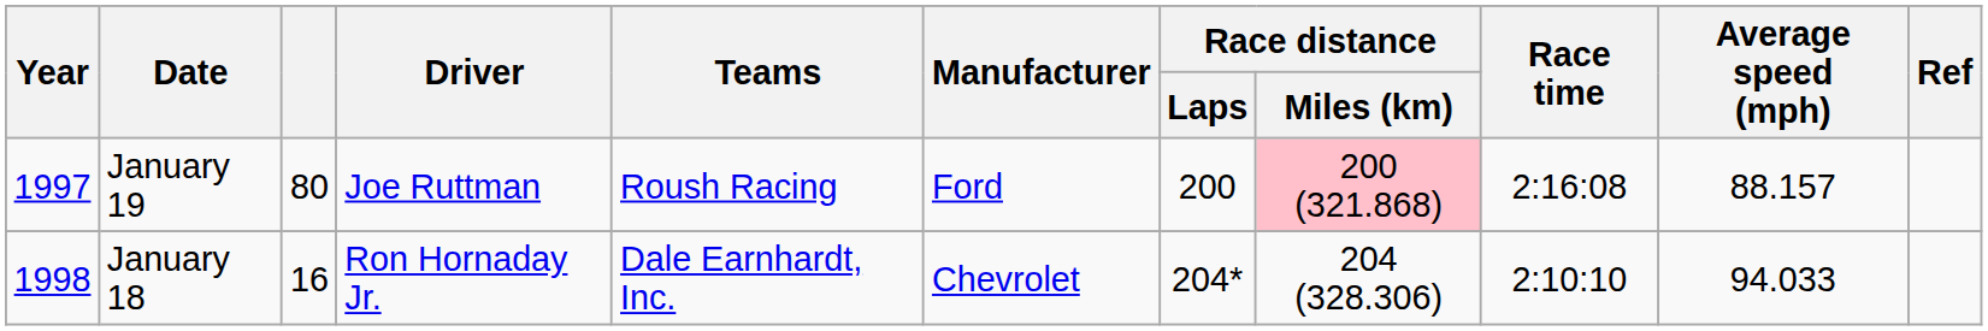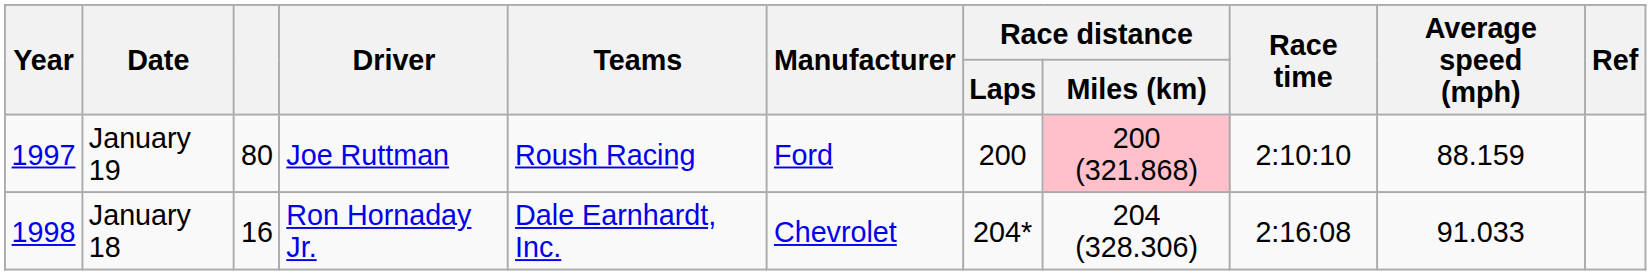 <table class="wikitable" style="font-size: 95%;">
 <tr>
 <th rowspan="2">Year</th>
 <th rowspan="2">Date</th>
 <th rowspan="2"></th>
 <th rowspan="2">Driver</th>
 <th rowspan="2">Teams</th>
 <th rowspan="2">Manufacturer</th>
 <th colspan="2">Race distance</th>
 <th rowspan="2">Race time</th>
 <th rowspan="2">Average speed<br>(mph)</th>
 <th rowspan="2">Ref</th>
 </tr>
 <tr>
 <th>Laps</th>
 <th>Miles (km)</th>
 </tr>
 <tr>
 <td><a href='#'>1997</a></td>
 <td>January 19</td>
 <td>80</td>
 <td><a href='#'>Joe Ruttman</a></td>
 <td><a href='#'>Roush Racing</a></td>
 <td><a href='#'>Ford</a></td>
 <td align="center">200</td>
 <td align="center" style="background: pink;">200 (321.868)</td>
-<td align="center">2:16:08</td>
-<td align="center">88.157</td>
+<td align="center">2:10:10</td>
+<td align="center">88.159</td>
 <td align="center"></td>
 </tr>
 <tr>
 <td><a href='#'>1998</a></td>
 <td>January 18</td>
 <td>16</td>
 <td><a href='#'>Ron Hornaday Jr.</a></td>
 <td><a href='#'>Dale Earnhardt, Inc.</a></td>
 <td><a href='#'>Chevrolet</a></td>
 <td align="center">204*</td>
 <td align="center">204 (328.306)</td>
-<td align="center">2:10:10</td>
-<td align="center">94.033</td>
+<td align="center">2:16:08</td>
+<td align="center">91.033</td>
 <td align="center"></td>
 </tr>
 </table>
